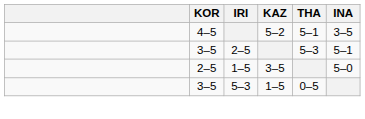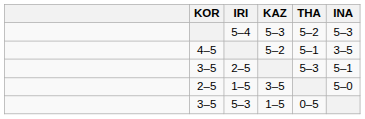 <table class="wikitable" style="text-align:center">
 <tr>
 <th width="250"> </th>
 <th width="40">KOR</th>
 <th width="40">IRI</th>
 <th width="40">KAZ</th>
 <th width="40">THA</th>
 <th width="40">INA</th>
+</tr>
+<tr>
+<td align=left></td>
+<th></th>
+<td>5–4</td>
+<td>5–3</td>
+<td>5–2</td>
+<td>5–3</td>
 </tr>
 <tr>
 <td align=left></td>
 <td>4–5</td>
 <th></th>
 <td>5–2</td>
 <td>5–1</td>
 <td>3–5</td>
 </tr>
 <tr>
 <td align=left></td>
 <td>3–5</td>
 <td>2–5</td>
 <th></th>
 <td>5–3</td>
 <td>5–1</td>
 </tr>
 <tr>
 <td align=left></td>
 <td>2–5</td>
 <td>1–5</td>
 <td>3–5</td>
 <th></th>
 <td>5–0</td>
 </tr>
 <tr>
 <td align=left></td>
 <td>3–5</td>
 <td>5–3</td>
 <td>1–5</td>
 <td>0–5</td>
 <th></th>
 </tr>
 </table>
